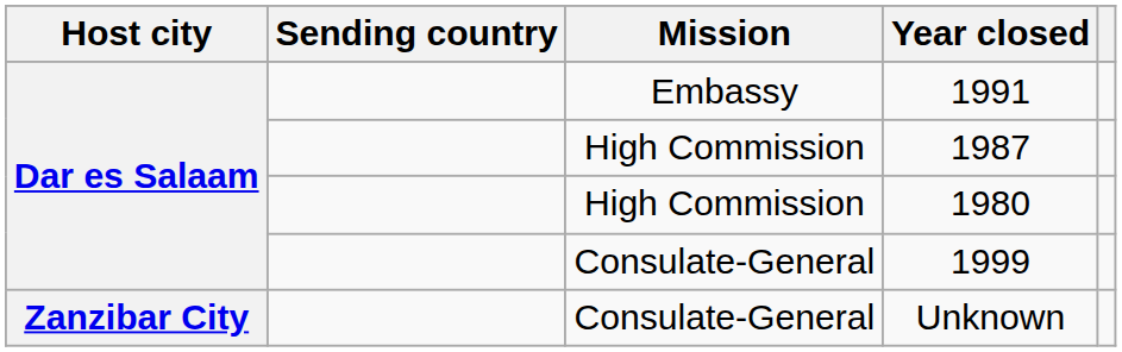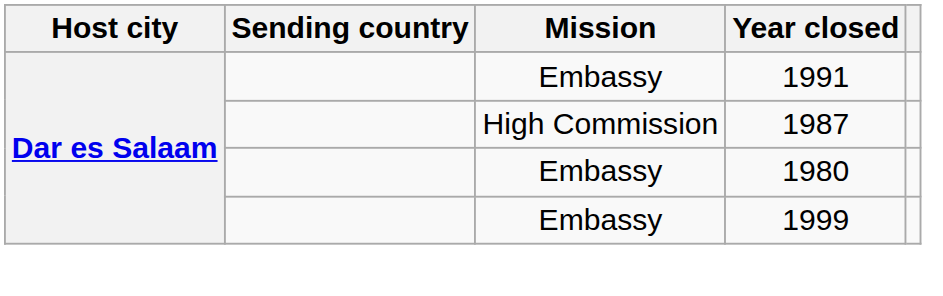 <table class="wikitable plainrowheaders">
 <tr>
 <th scope="col">Host city</th>
 <th scope="col">Sending country</th>
 <th scope="col">Mission</th>
 <th scope="col">Year closed</th>
 <th scope="col"></th>
 </tr>
 <tr>
 <th rowspan="4"><a href='#'>Dar es Salaam</a></th>
 <td></td>
 <td style="text-align:center;">Embassy</td>
 <td style="text-align:center;">1991</td>
 <td style="text-align:center;"></td>
 </tr>
 <tr>
 <td></td>
 <td style="text-align:center;">High Commission</td>
 <td style="text-align:center;">1987</td>
 <td style="text-align:center;"></td>
 </tr>
 <tr>
 <td></td>
-<td style="text-align:center;">High Commission</td>
+<td style="text-align:center;">Embassy</td>
 <td style="text-align:center;">1980</td>
 <td style="text-align:center;"></td>
 </tr>
 <tr>
 <td></td>
-<td style="text-align:center;">Consulate-General</td>
+<td style="text-align:center;">Embassy</td>
 <td style="text-align:center;">1999</td>
 <td style="text-align:center;"></td>
 </tr>
-<tr>
-<th><a href='#'>Zanzibar City</a></th>
-<td></td>
-<td style="text-align:center;">Consulate-General</td>
-<td style="text-align:center;">Unknown</td>
-<td></td>
-</tr>
 </table>
